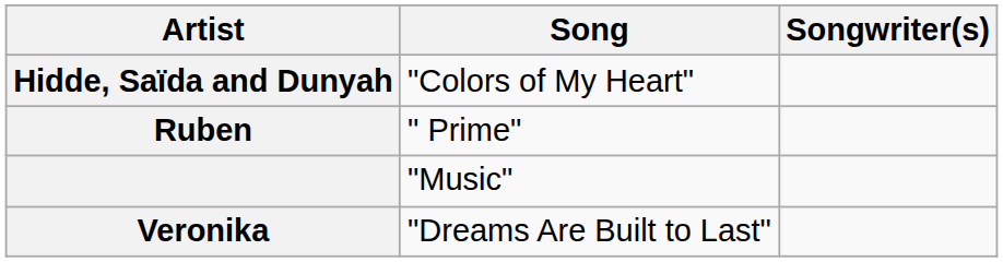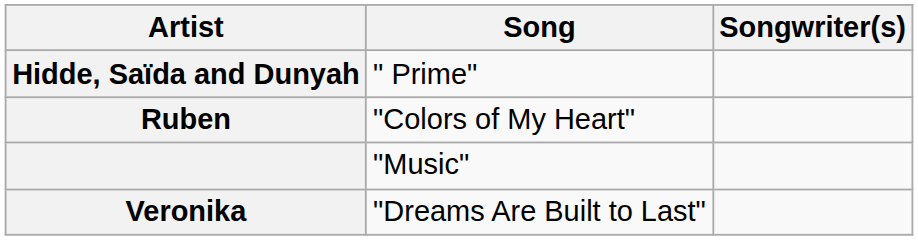 <table class="sortable wikitable plainrowheaders" style="margin: 1em auto 1em auto;">
 <tr>
 <th>Artist</th>
 <th>Song</th>
 <th class="unsortable">Songwriter(s)</th>
 </tr>
 <tr>
 <th scope="row">Hidde, Saïda and Dunyah</th>
-<td>"Colors of My Heart"</td>
+<td>" Prime"</td>
 <td></td>
 </tr>
 <tr>
 <th scope="row">Ruben</th>
-<td>" Prime"</td>
+<td>"Colors of My Heart"</td>
 <td></td>
 </tr>
 <tr>
 <th scope="row"></th>
 <td>"Music"</td>
 <td></td>
 </tr>
 <tr>
 <th scope="row">Veronika</th>
 <td>"Dreams Are Built to Last"</td>
 <td></td>
 </tr>
 </table>
